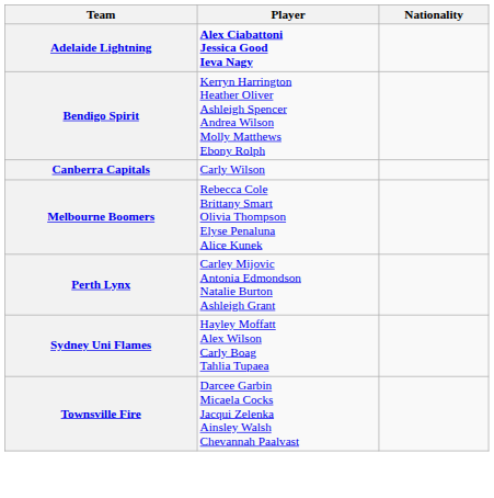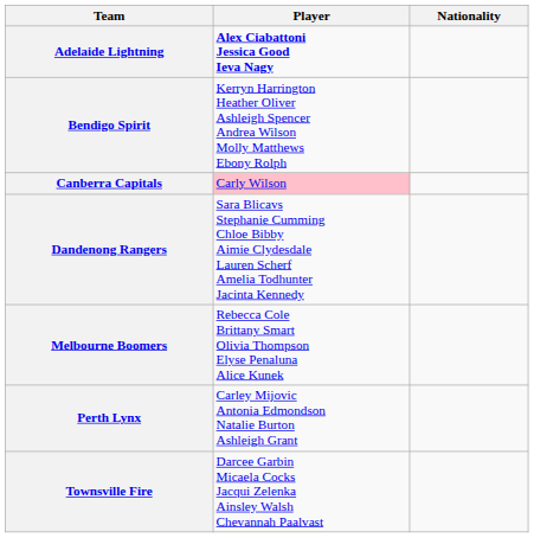 <table class="wikitable" style="width:50%;">
 <tr>
 <th scope="col">Team</th>
 <th scope="col">Player</th>
 <th scope="col">Nationality</th>
 </tr>
 <tr>
 <th scope="row"><a href='#'>Adelaide Lightning</a></th>
 <td><strong><a href='#'>Alex Ciabattoni</a> <br> <a href='#'>Jessica Good</a> <br> <a href='#'>Ieva Nagy</a></strong></td>
 <td> <br>  <br> </td>
 </tr>
 <tr>
 <th scope="row"><a href='#'>Bendigo Spirit</a></th>
 <td><a href='#'>Kerryn Harrington</a> <br> <a href='#'>Heather Oliver</a> <br> <a href='#'>Ashleigh Spencer</a> <br> <a href='#'>Andrea Wilson</a> <br> <a href='#'>Molly Matthews</a> <br> <a href='#'>Ebony Rolph</a></td>
 <td> <br>  <br>  <br>  <br>  <br> </td>
 </tr>
 <tr>
 <th scope="row"><a href='#'>Canberra Capitals</a></th>
-<td><a href='#'>Carly Wilson</a></td>
+<td style="background: pink;"><a href='#'>Carly Wilson</a></td>
 <td></td>
+</tr>
+<tr>
+<th scope="row"><a href='#'>Dandenong Rangers</a></th>
+<td><a href='#'>Sara Blicavs</a> <br> <a href='#'>Stephanie Cumming</a> <br> <a href='#'>Chloe Bibby</a> <br> <a href='#'>Aimie Clydesdale</a> <br> <a href='#'>Lauren Scherf</a> <br> <a href='#'>Amelia Todhunter</a> <br> <a href='#'>Jacinta Kennedy</a></td>
+<td> <br>  <br>  <br>  <br>  <br>  <br> </td>
 </tr>
 <tr>
 <th scope="row"><a href='#'>Melbourne Boomers</a></th>
 <td><a href='#'>Rebecca Cole</a>  <br> <a href='#'>Brittany Smart</a> <br> <a href='#'>Olivia Thompson</a> <br> <a href='#'>Elyse Penaluna</a> <br> <a href='#'>Alice Kunek</a></td>
 <td> <br>  <br>  <br>  <br> </td>
 </tr>
 <tr>
 <th scope="row"><a href='#'>Perth Lynx</a></th>
 <td><a href='#'>Carley Mijovic</a> <br> <a href='#'>Antonia Edmondson</a> <br> <a href='#'>Natalie Burton</a> <br> <a href='#'>Ashleigh Grant</a></td>
 <td> <br>  <br>  <br> </td>
 </tr>
 <tr>
-<th scope="row"><a href='#'>Sydney Uni Flames</a></th>
-<td><a href='#'>Hayley Moffatt</a> <br> <a href='#'>Alex Wilson</a> <br> <a href='#'>Carly Boag</a> <br> <a href='#'>Tahlia Tupaea</a></td>
-<td> <br>  <br>  <br> </td>
-</tr>
-<tr>
 <th scope="row"><a href='#'>Townsville Fire</a></th>
 <td><a href='#'>Darcee Garbin</a> <br> <a href='#'>Micaela Cocks</a> <br> <a href='#'>Jacqui Zelenka</a> <br> <a href='#'>Ainsley Walsh</a> <br> <a href='#'>Chevannah Paalvast</a></td>
 <td> <br>  <br>  <br>  <br> </td>
 </tr>
 </table>
